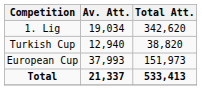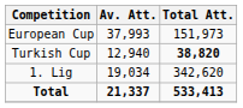 <table class="wikitable" style="text-align: center">
 <tr>
 <th>Competition</th>
 <th>Av. Att.</th>
 <th>Total Att.</th>
 </tr>
 <tr>
-<td>1. Lig</td>
-<td>19,034</td>
-<td>342,620</td>
+<td>European Cup</td>
+<td>37,993</td>
+<td>151,973</td>
 </tr>
 <tr>
 <td>Turkish Cup</td>
 <td>12,940</td>
-<td>38,820</td>
+<td><strong>38,820</strong></td>
 </tr>
 <tr>
-<td>European Cup</td>
-<td>37,993</td>
-<td>151,973</td>
+<td>1. Lig</td>
+<td>19,034</td>
+<td>342,620</td>
 </tr>
 <tr>
 <td><strong>Total</strong></td>
 <td><strong>21,337</strong></td>
 <td><strong>533,413</strong></td>
 </tr>
 <tr>
 </tr>
 </table>
